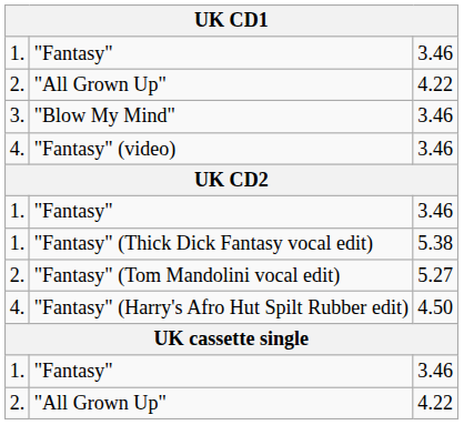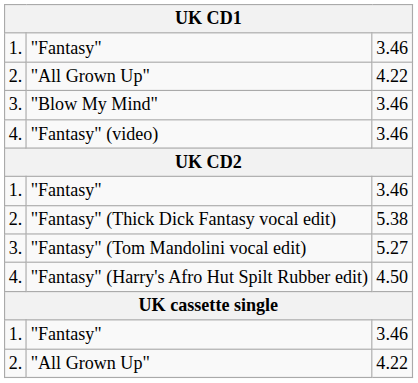 <table class="wikitable">
 <tr>
 <th align="center" colspan=3>UK CD1</th>
 </tr>
 <tr>
 <td>1.</td>
 <td>"Fantasy"</td>
 <td>3.46</td>
 </tr>
 <tr>
 <td>2.</td>
 <td>"All Grown Up"</td>
 <td>4.22</td>
 </tr>
 <tr>
 <td>3.</td>
 <td>"Blow My Mind"</td>
 <td>3.46</td>
 </tr>
 <tr>
 <td>4.</td>
 <td>"Fantasy" (video)</td>
 <td>3.46</td>
 </tr>
 <tr>
 <th align="center" colspan=3>UK CD2</th>
 </tr>
 <tr>
 <td>1.</td>
 <td>"Fantasy"</td>
 <td>3.46</td>
 </tr>
 <tr>
-<td>1.</td>
+<td>2.</td>
 <td>"Fantasy" (Thick Dick Fantasy vocal edit)</td>
 <td>5.38</td>
 </tr>
 <tr>
-<td>2.</td>
+<td>3.</td>
 <td>"Fantasy" (Tom Mandolini vocal edit)</td>
 <td>5.27</td>
 </tr>
 <tr>
 <td>4.</td>
 <td>"Fantasy" (Harry's Afro Hut Spilt Rubber edit)</td>
 <td>4.50</td>
 </tr>
 <tr>
 <th align="center" colspan=3>UK cassette single</th>
 </tr>
 <tr>
 <td>1.</td>
 <td>"Fantasy"</td>
 <td>3.46</td>
 </tr>
 <tr>
 <td>2.</td>
 <td>"All Grown Up"</td>
 <td>4.22</td>
 </tr>
 </table>
